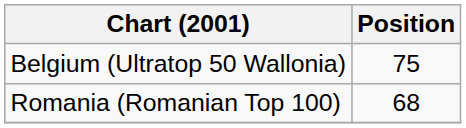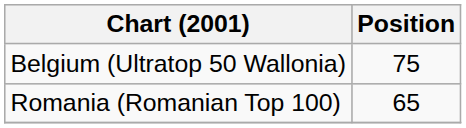 <table class="wikitable sortable">
 <tr>
 <th>Chart (2001)</th>
 <th>Position</th>
 </tr>
 <tr>
 <td align="left">Belgium (Ultratop 50 Wallonia)</td>
 <td align="center">75</td>
 </tr>
 <tr>
 <td align="left">Romania (Romanian Top 100)</td>
-<td align="center">68</td>
+<td align="center">65</td>
 </tr>
 <tr>
 </tr>
 </table>
